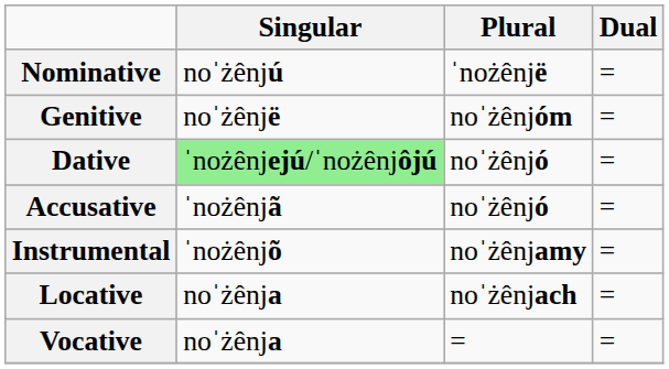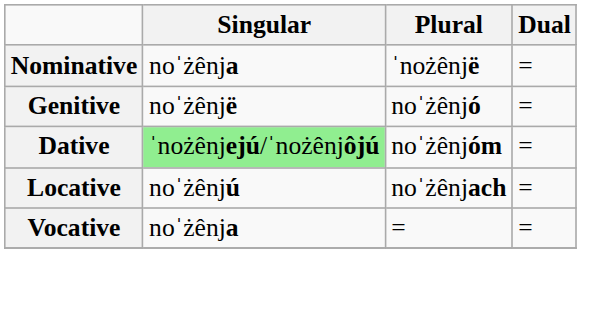 <table class="wikitable">
 <tr>
 <td></td>
 <th>Singular</th>
 <th>Plural</th>
 <th>Dual</th>
 </tr>
 <tr>
 <th>Nominative</th>
-<td>noˈżênj<strong>ú</strong></td>
+<td>noˈżênj<strong>a</strong></td>
 <td>ˈnożênj<strong>ë</strong></td>
 <td>= </td>
 </tr>
 <tr>
 <th>Genitive</th>
 <td>noˈżênj<strong>ë</strong></td>
-<td>noˈżênj<strong>óm</strong></td>
+<td>noˈżênj<strong>ó</strong></td>
 <td>= </td>
 </tr>
 <tr>
 <th>Dative</th>
 <td style="background: lightgreen;">ˈnożênj<strong>ejú</strong>/ˈnożênj<strong>ôjú</strong></td>
-<td>noˈżênj<strong>ó</strong></td>
-<td>= </td>
-</tr>
-<tr>
-<th>Accusative</th>
-<td>ˈnożênj<strong>ã</strong></td>
-<td>noˈżênj<strong>ó</strong></td>
-<td>= </td>
-</tr>
-<tr>
-<th>Instrumental</th>
-<td>ˈnożênj<strong>õ</strong></td>
-<td>noˈżênj<strong>amy</strong></td>
+<td>noˈżênj<strong>óm</strong></td>
 <td>= </td>
 </tr>
 <tr>
 <th>Locative</th>
-<td>noˈżênj<strong>a</strong></td>
+<td>noˈżênj<strong>ú</strong></td>
 <td>noˈżênj<strong>ach</strong></td>
 <td>= </td>
 </tr>
 <tr>
 <th>Vocative</th>
 <td>noˈżênj<strong>a</strong></td>
 <td>= </td>
 <td>= </td>
 </tr>
 <tr>
 </tr>
 </table>
